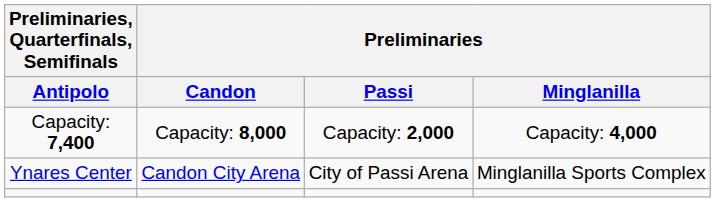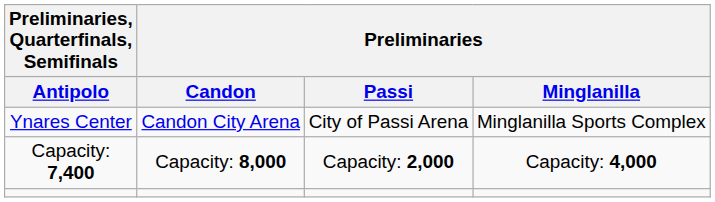 <table class="wikitable" style="text-align:center">
 <tr>
 <th width=75>Preliminaries, Quarterfinals, Semifinals</th>
 <th colspan="3" width=225>Preliminaries</th>
 </tr>
 <tr>
 <th><a href='#'>Antipolo</a></th>
 <th><a href='#'>Candon</a></th>
 <th><a href='#'>Passi</a></th>
 <th><a href='#'>Minglanilla</a></th>
 </tr>
 <tr>
+<td><a href='#'>Ynares Center</a></td>
+<td><a href='#'>Candon City Arena</a></td>
+<td>City of Passi Arena</td>
+<td>Minglanilla Sports Complex</td>
+</tr>
+<tr>
 <td>Capacity: <strong>7,400</strong></td>
 <td>Capacity: <strong>8,000</strong></td>
 <td>Capacity: <strong>2,000</strong></td>
 <td>Capacity: <strong>4,000</strong></td>
-</tr>
-<tr>
-<td><a href='#'>Ynares Center</a></td>
-<td><a href='#'>Candon City Arena</a></td>
-<td>City of Passi Arena</td>
-<td>Minglanilla Sports Complex</td>
 </tr>
 <tr>
 <td></td>
 <td></td>
 <td></td>
 <td></td>
 </tr>
 </table>
